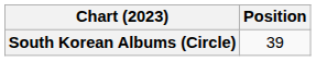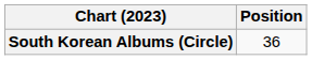 <table class="wikitable plainrowheaders" style="text-align:center">
 <tr>
 <th scope="col">Chart (2023)</th>
 <th scope="col">Position</th>
 </tr>
 <tr>
 <th scope="row">South Korean Albums (Circle)</th>
-<td>39</td>
+<td>36</td>
 </tr>
 </table>
